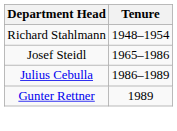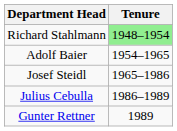 <table class="wikitable" style="text-align: center;">
 <tr>
 <th>Department Head</th>
 <th>Tenure</th>
 </tr>
 <tr>
 <td>Richard Stahlmann</td>
-<td>1948–1954</td>
+<td style="background: lightgreen;">1948–1954</td>
+</tr>
+<tr>
+<td>Adolf Baier</td>
+<td>1954–1965</td>
 </tr>
 <tr>
 <td>Josef Steidl</td>
 <td>1965–1986</td>
 </tr>
 <tr>
 <td><a href='#'>Julius Cebulla</a></td>
 <td>1986–1989</td>
 </tr>
 <tr>
 <td><a href='#'>Gunter Rettner</a></td>
 <td>1989</td>
 </tr>
 </table>
